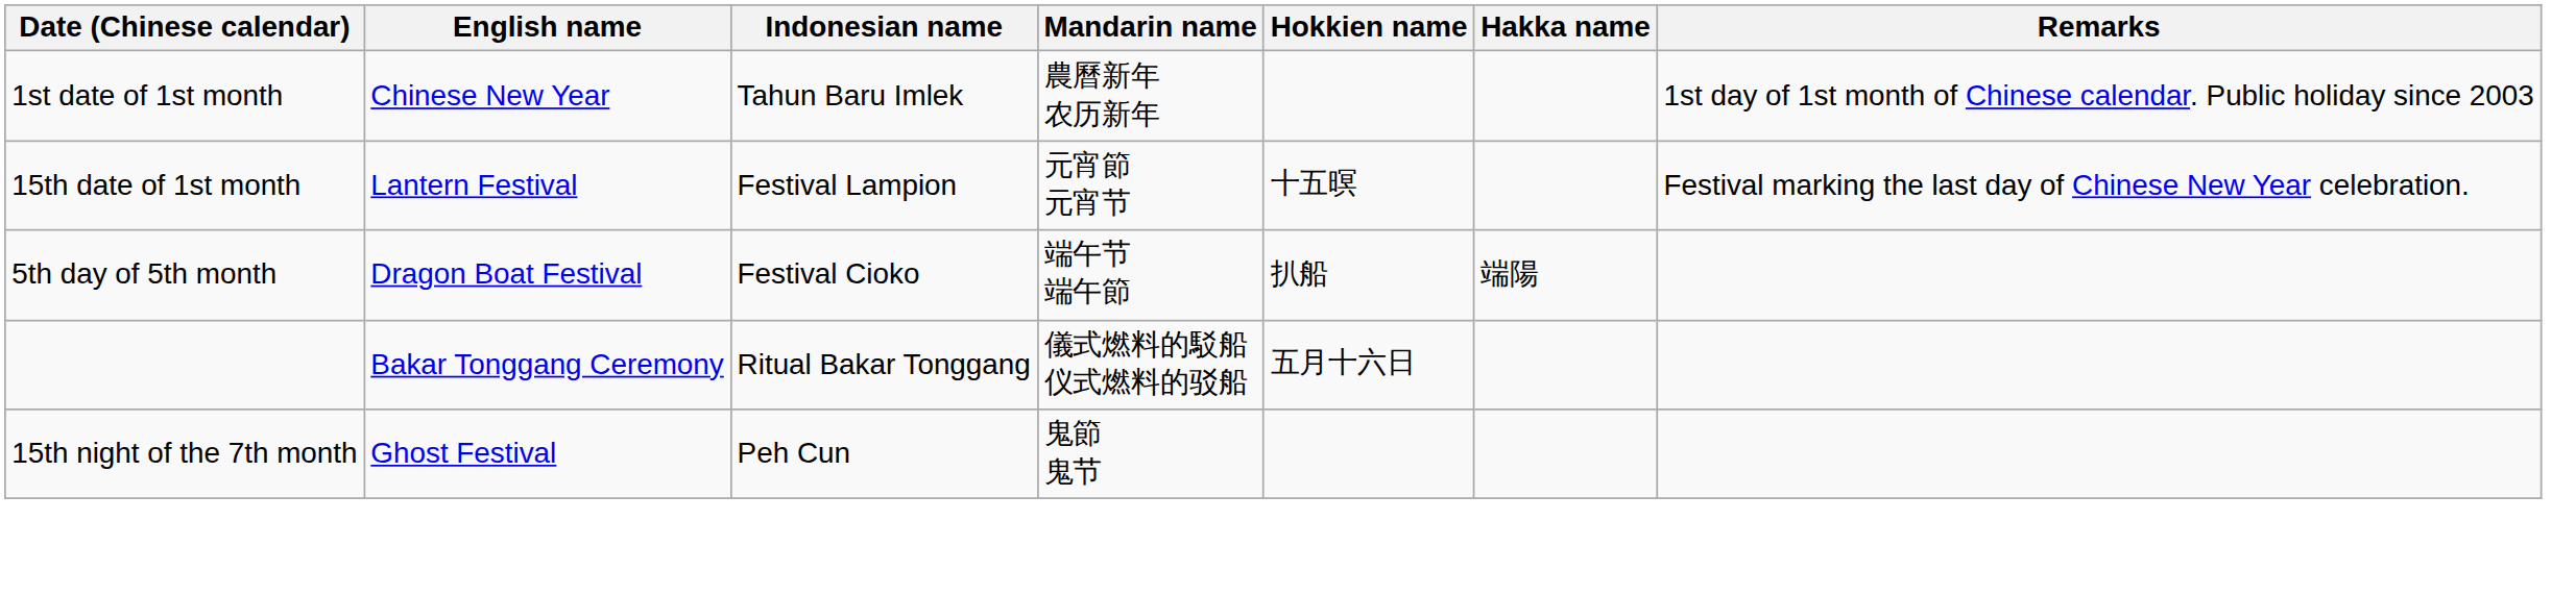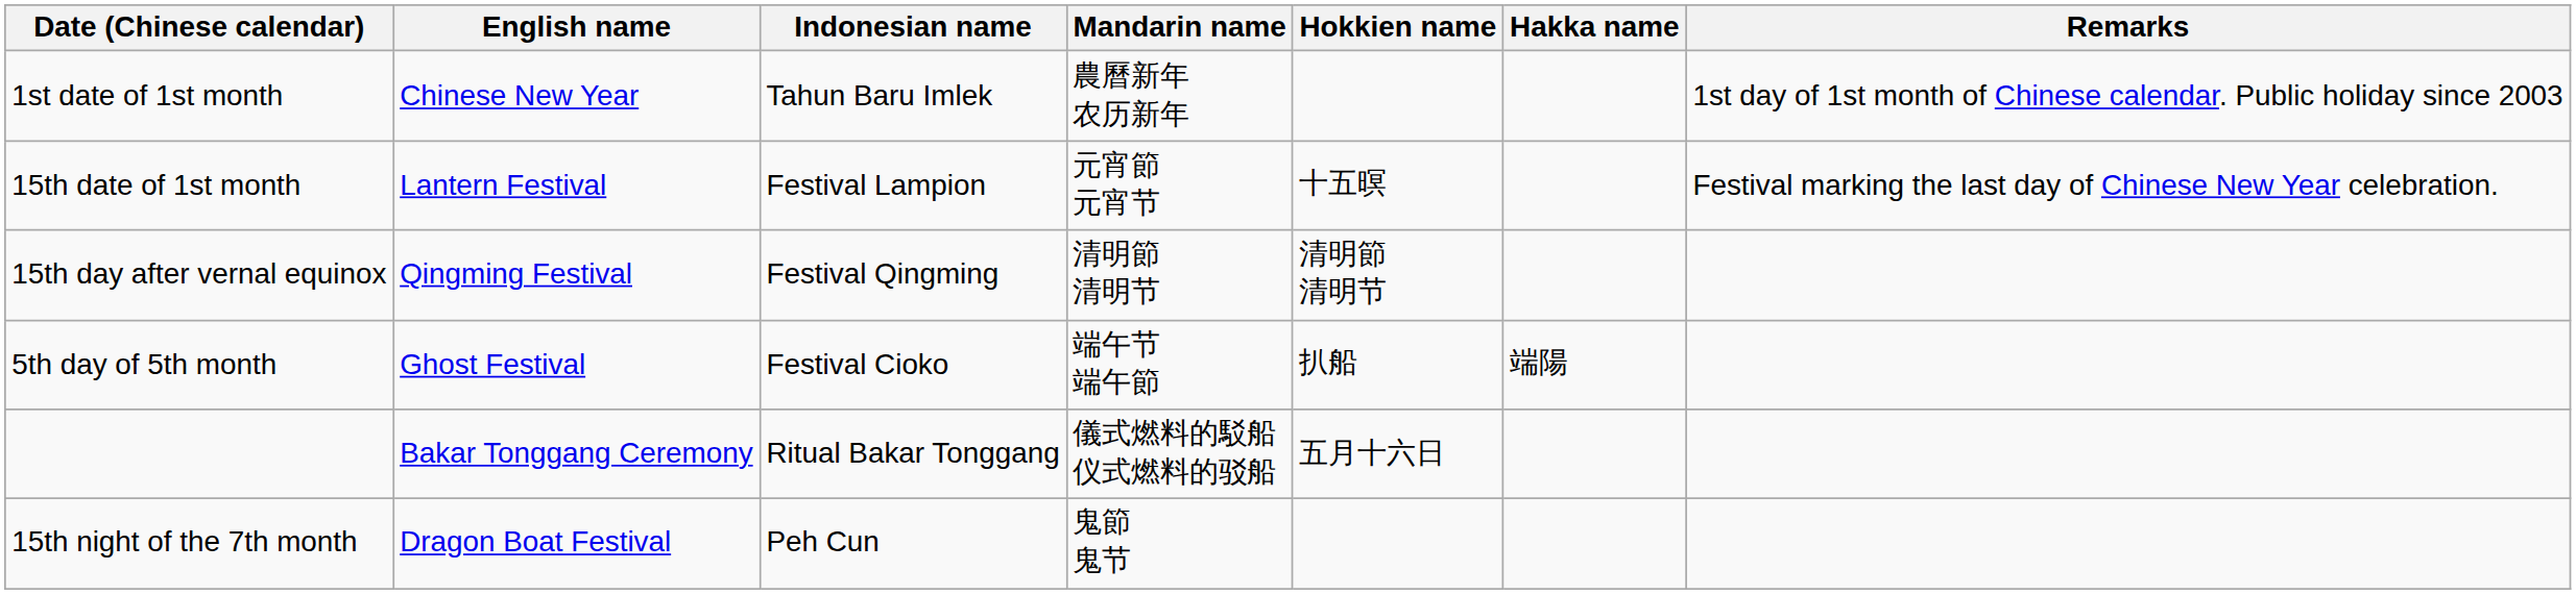 <table class="wikitable">
 <tr>
 <th>Date (Chinese calendar)</th>
 <th>English name</th>
 <th>Indonesian name</th>
 <th>Mandarin name</th>
 <th>Hokkien name</th>
 <th>Hakka name</th>
 <th>Remarks</th>
 </tr>
 <tr>
 <td>1st date  of 1st month</td>
 <td><a href='#'>Chinese New Year</a></td>
 <td>Tahun Baru Imlek</td>
 <td>農曆新年<br>农历新年<br></td>
 <td></td>
 <td></td>
 <td>1st day of 1st month of <a href='#'>Chinese calendar</a>. Public holiday since 2003</td>
 </tr>
 <tr>
 <td>15th date of 1st month</td>
 <td><a href='#'>Lantern Festival</a></td>
 <td>Festival Lampion</td>
 <td>元宵節<br>元宵节<br></td>
 <td>十五暝<br></td>
 <td></td>
 <td>Festival marking the last day of <a href='#'>Chinese New Year</a> celebration.</td>
 </tr>
 <tr>
+<td>15th day after vernal equinox</td>
+<td><a href='#'>Qingming Festival</a></td>
+<td>Festival Qingming</td>
+<td>清明節<br>清明节<br></td>
+<td>清明節<br>清明节<br></td>
+<td></td>
+<td></td>
+</tr>
+<tr>
 <td>5th day of 5th month</td>
-<td><a href='#'>Dragon Boat Festival</a></td>
+<td><a href='#'>Ghost Festival</a></td>
 <td>Festival Cioko</td>
 <td>端午节<br>端午節<br></td>
 <td>扒船<br></td>
 <td>端陽<br></td>
 <td></td>
 </tr>
 <tr>
 <td></td>
 <td><a href='#'>Bakar Tonggang Ceremony</a></td>
 <td>Ritual Bakar Tonggang</td>
 <td>儀式燃料的駁船<br>仪式燃料的驳船<br></td>
 <td>五月十六日<br></td>
 <td></td>
 <td></td>
 </tr>
 <tr>
 <td>15th night of the 7th month</td>
-<td><a href='#'>Ghost Festival</a></td>
+<td><a href='#'>Dragon Boat Festival</a></td>
 <td>Peh Cun</td>
 <td>鬼節<br>鬼节<br></td>
 <td></td>
 <td></td>
 <td></td>
 </tr>
 </table>
